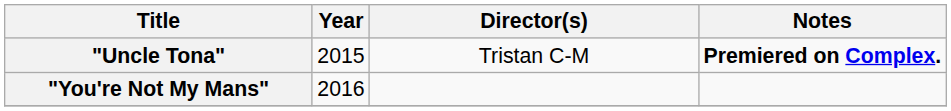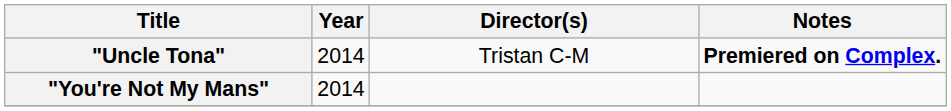 <table class="wikitable plainrowheaders" style="text-align:center;">
 <tr>
 <th scope="col" style="width:14em;">Title</th>
 <th scope="col" style="width:1em;">Year</th>
 <th scope="col" style="width:15em;">Director(s)</th>
 <th scope="col">Notes</th>
 </tr>
 <tr>
 <th scope="row">"Uncle Tona"</th>
-<td>2015</td>
+<td>2014</td>
 <td>Tristan C-M</td>
 <td><strong>Premiered on <a href='#'>Complex</a>.</strong></td>
 </tr>
 <tr>
 <th scope="row">"You're Not My Mans"</th>
-<td>2016</td>
+<td>2014</td>
 <td></td>
 <td></td>
 </tr>
 <tr>
 </tr>
 </table>
